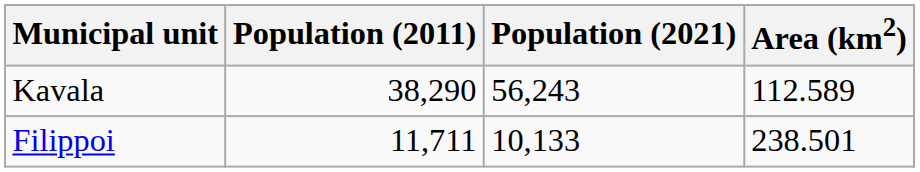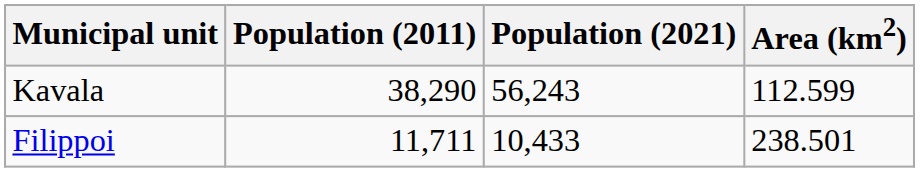 <table class=wikitable>
 <tr>
 <th>Municipal unit</th>
 <th>Population (2011)</th>
 <th>Population (2021)</th>
 <th>Area (km<sup>2</sup>)</th>
 </tr>
 <tr>
 <td>Kavala</td>
 <td align=right>38,290</td>
 <td>56,243</td>
-<td>112.589</td>
+<td>112.599</td>
 </tr>
 <tr>
 <td><a href='#'>Filippoi</a></td>
 <td align=right>11,711</td>
-<td>10,133</td>
+<td>10,433</td>
 <td>238.501</td>
 </tr>
 </table>
